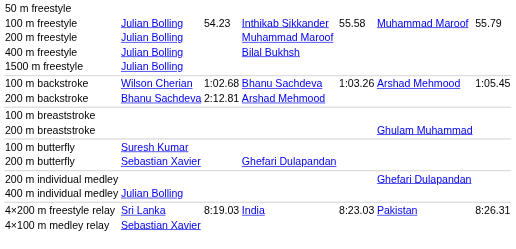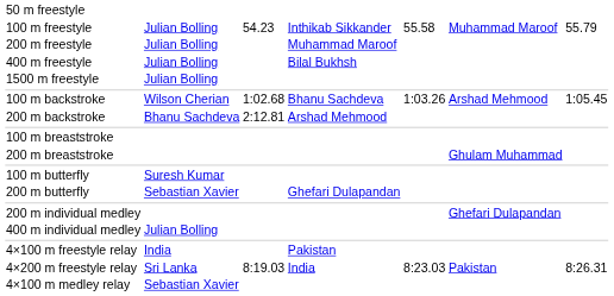 <table>
 <tr>
 <td>50 m freestyle</td>
 <td></td>
 <td></td>
 <td></td>
 <td></td>
 <td></td>
 <td></td>
 </tr>
 <tr>
 <td>100 m freestyle</td>
 <td> <a href='#'>Julian Bolling</a></td>
 <td>54.23</td>
 <td> <a href='#'>Inthikab Sikkander</a></td>
 <td>55.58</td>
 <td> <a href='#'>Muhammad Maroof</a></td>
 <td>55.79</td>
 </tr>
 <tr>
 <td>200 m freestyle</td>
 <td> <a href='#'>Julian Bolling</a></td>
 <td></td>
 <td> <a href='#'>Muhammad Maroof</a></td>
 <td></td>
 <td></td>
 <td></td>
 </tr>
 <tr>
 <td>400 m freestyle</td>
 <td> <a href='#'>Julian Bolling</a></td>
 <td></td>
 <td> <a href='#'>Bilal Bukhsh</a></td>
 <td></td>
 <td></td>
 <td></td>
 </tr>
 <tr>
 <td>1500 m freestyle</td>
 <td> <a href='#'>Julian Bolling</a></td>
 <td></td>
 <td></td>
 <td></td>
 <td></td>
 <td></td>
 </tr>
 <tr style="background:#ddd;">
 <td colspan=7></td>
 </tr>
 <tr valign="top">
 <td>100 m backstroke</td>
 <td> <a href='#'>Wilson Cherian</a></td>
 <td>1:02.68</td>
 <td> <a href='#'>Bhanu Sachdeva</a></td>
 <td>1:03.26</td>
 <td> <a href='#'>Arshad Mehmood</a></td>
 <td>1:05.45</td>
 </tr>
 <tr>
 <td>200 m backstroke</td>
 <td> <a href='#'>Bhanu Sachdeva</a></td>
 <td>2:12.81</td>
 <td> <a href='#'>Arshad Mehmood</a></td>
 <td></td>
 <td></td>
 <td></td>
 </tr>
 <tr style="background:#ddd;">
 <td colspan=7></td>
 </tr>
 <tr valign="top">
 <td>100 m breaststroke</td>
 <td></td>
 <td></td>
 <td></td>
 <td></td>
 <td></td>
 <td></td>
 </tr>
 <tr>
 <td>200 m breaststroke</td>
 <td></td>
 <td></td>
 <td></td>
 <td></td>
 <td> <a href='#'>Ghulam Muhammad</a></td>
 <td></td>
 </tr>
 <tr style="background:#ddd;">
 <td colspan=7></td>
 </tr>
 <tr valign="top">
 <td>100 m butterfly</td>
 <td> <a href='#'>Suresh Kumar</a></td>
 <td></td>
 <td></td>
 <td></td>
 <td></td>
 <td></td>
 </tr>
 <tr>
 <td>200 m butterfly</td>
 <td> <a href='#'>Sebastian Xavier</a></td>
 <td></td>
 <td> <a href='#'>Ghefari Dulapandan</a></td>
 <td></td>
 <td></td>
 <td></td>
 </tr>
 <tr style="background:#ddd;">
 <td colspan=7></td>
 </tr>
 <tr valign="top">
 <td>200 m individual medley</td>
 <td></td>
 <td></td>
 <td></td>
 <td></td>
 <td> <a href='#'>Ghefari Dulapandan</a></td>
 <td></td>
 </tr>
 <tr>
 <td>400 m individual medley</td>
 <td> <a href='#'>Julian Bolling</a></td>
 <td></td>
 <td></td>
 <td></td>
 <td></td>
 <td></td>
 </tr>
 <tr style="background:#ddd;">
 <td colspan=7></td>
 </tr>
+<tr valign="top">
+<td>4×100 m freestyle relay</td>
+<td> <a href='#'>India</a></td>
+<td></td>
+<td> <a href='#'>Pakistan</a></td>
+<td></td>
+<td></td>
+<td></td>
+</tr>
 <tr>
 <td>4×200 m freestyle relay</td>
 <td> <a href='#'>Sri Lanka</a></td>
 <td>8:19.03</td>
 <td> <a href='#'>India</a></td>
 <td>8:23.03</td>
 <td> <a href='#'>Pakistan</a></td>
 <td>8:26.31</td>
 </tr>
 <tr>
 <td>4×100 m medley relay</td>
 <td> <a href='#'>Sebastian Xavier</a></td>
 <td></td>
 <td></td>
 <td></td>
 <td></td>
 <td></td>
 </tr>
 </table>
